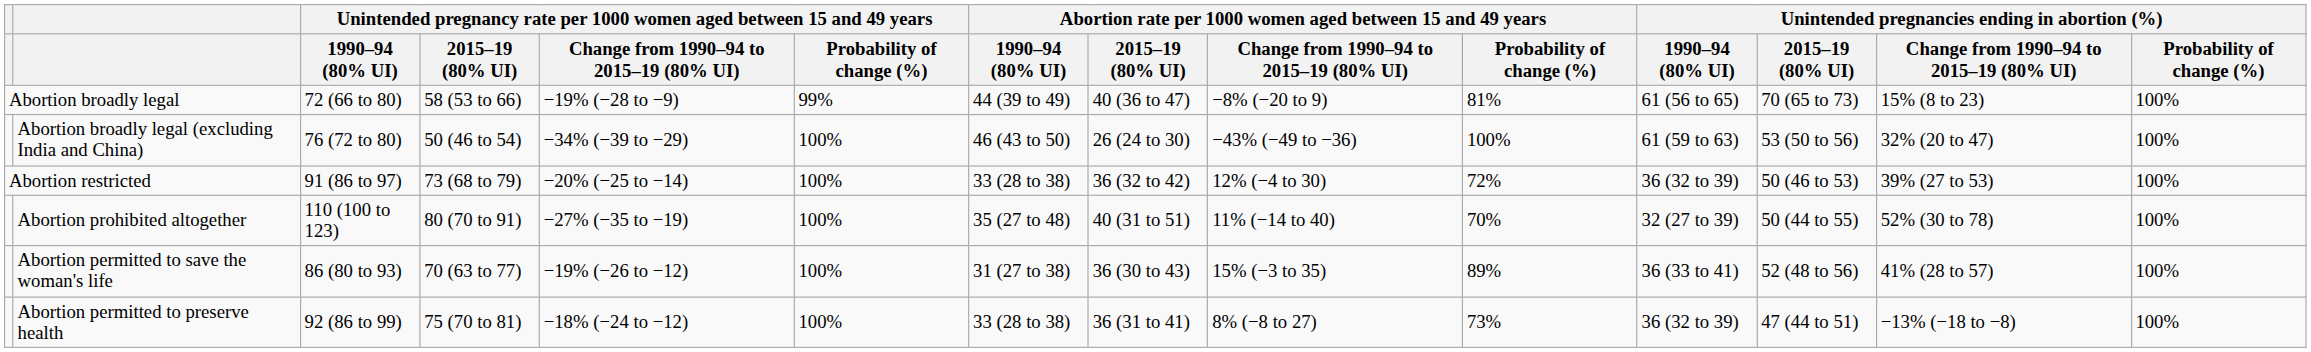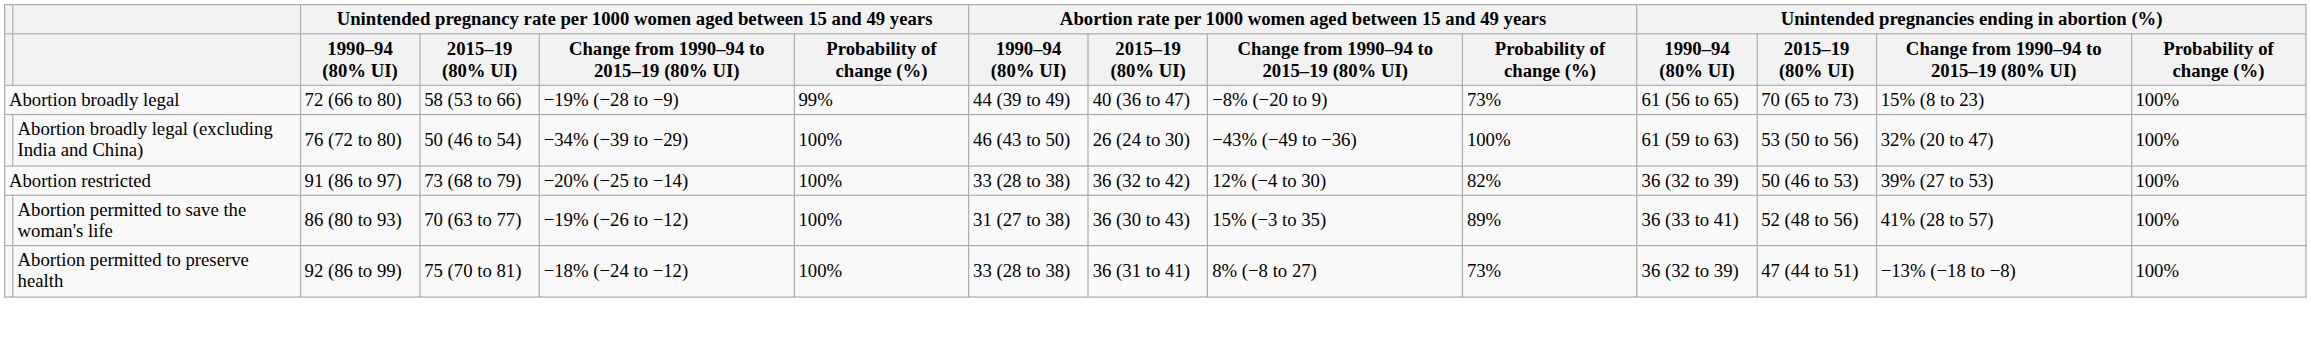 <table class="wikitable">
 <tr>
 <th></th>
 <th></th>
 <th colspan="4">Unintended pregnancy rate per 1000 women aged between 15 and 49 years</th>
 <th colspan="4">Abortion rate per 1000 women aged between 15 and 49 years</th>
 <th colspan="4">Unintended pregnancies ending in abortion (%)</th>
 </tr>
 <tr>
 <th></th>
 <th></th>
 <th>1990–94 (80% UI)</th>
 <th>2015–19 (80% UI)</th>
 <th>Change from 1990–94 to 2015–19 (80% UI)</th>
 <th>Probability of change (%)</th>
 <th>1990–94 (80% UI)</th>
 <th>2015–19 (80% UI)</th>
 <th>Change from 1990–94 to 2015–19 (80% UI)</th>
 <th>Probability of change (%)</th>
 <th>1990–94 (80% UI)</th>
 <th>2015–19 (80% UI)</th>
 <th>Change from 1990–94 to 2015–19 (80% UI)</th>
 <th>Probability of change (%)</th>
 </tr>
 <tr>
 <td colspan="2">Abortion broadly legal</td>
 <td>72 (66 to 80)</td>
 <td>58 (53 to 66)</td>
 <td>−19% (−28 to −9)</td>
 <td>99%</td>
 <td>44 (39 to 49)</td>
 <td>40 (36 to 47)</td>
 <td>−8% (−20 to 9)</td>
-<td>81%</td>
+<td>73%</td>
 <td>61 (56 to 65)</td>
 <td>70 (65 to 73)</td>
 <td>15% (8 to 23)</td>
 <td>100%</td>
 </tr>
 <tr>
 <td></td>
 <td>Abortion broadly legal (excluding India and China)</td>
 <td>76 (72 to 80)</td>
 <td>50 (46 to 54)</td>
 <td>−34% (−39 to −29)</td>
 <td>100%</td>
 <td>46 (43 to 50)</td>
 <td>26 (24 to 30)</td>
 <td>−43% (−49 to −36)</td>
 <td>100%</td>
 <td>61 (59 to 63)</td>
 <td>53 (50 to 56)</td>
 <td>32% (20 to 47)</td>
 <td>100%</td>
 </tr>
 <tr>
 <td colspan="2">Abortion restricted</td>
 <td>91 (86 to 97)</td>
 <td>73 (68 to 79)</td>
 <td>−20% (−25 to −14)</td>
 <td>100%</td>
 <td>33 (28 to 38)</td>
 <td>36 (32 to 42)</td>
 <td>12% (−4 to 30)</td>
-<td>72%</td>
+<td>82%</td>
 <td>36 (32 to 39)</td>
 <td>50 (46 to 53)</td>
 <td>39% (27 to 53)</td>
-<td>100%</td>
-</tr>
-<tr>
-<td></td>
-<td>Abortion prohibited altogether</td>
-<td>110 (100 to 123)</td>
-<td>80 (70 to 91)</td>
-<td>−27% (−35 to −19)</td>
-<td>100%</td>
-<td>35 (27 to 48)</td>
-<td>40 (31 to 51)</td>
-<td>11% (−14 to 40)</td>
-<td>70%</td>
-<td>32 (27 to 39)</td>
-<td>50 (44 to 55)</td>
-<td>52% (30 to 78)</td>
 <td>100%</td>
 </tr>
 <tr>
 <td></td>
 <td>Abortion permitted to save the woman's life</td>
 <td>86 (80 to 93)</td>
 <td>70 (63 to 77)</td>
 <td>−19% (−26 to −12)</td>
 <td>100%</td>
 <td>31 (27 to 38)</td>
 <td>36 (30 to 43)</td>
 <td>15% (−3 to 35)</td>
 <td>89%</td>
 <td>36 (33 to 41)</td>
 <td>52 (48 to 56)</td>
 <td>41% (28 to 57)</td>
 <td>100%</td>
 </tr>
 <tr>
 <td></td>
 <td>Abortion permitted to preserve health</td>
 <td>92 (86 to 99)</td>
 <td>75 (70 to 81)</td>
 <td>−18% (−24 to −12)</td>
 <td>100%</td>
 <td>33 (28 to 38)</td>
 <td>36 (31 to 41)</td>
 <td>8% (−8 to 27)</td>
 <td>73%</td>
 <td>36 (32 to 39)</td>
 <td>47 (44 to 51)</td>
 <td>−13% (−18 to −8)</td>
 <td>100%</td>
 </tr>
 </table>
